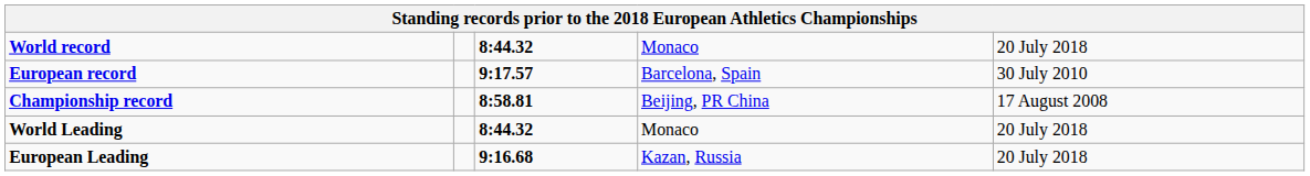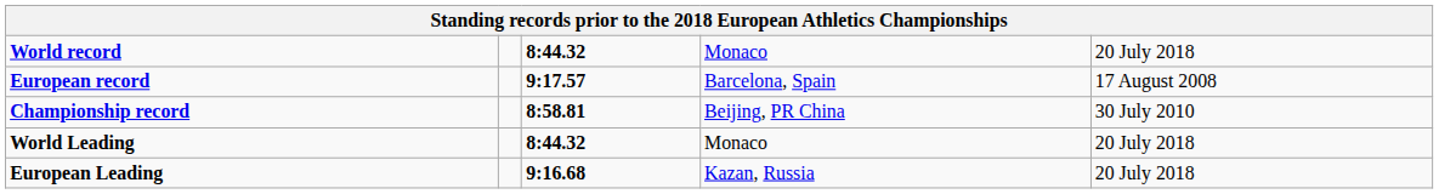 <table class="wikitable" width=75%>
 <tr>
 <th colspan="5">Standing records prior to the 2018 European Athletics Championships</th>
 </tr>
 <tr>
 <td><strong><a href='#'>World record</a></strong></td>
 <td></td>
 <td><strong>8:44.32</strong></td>
 <td><a href='#'>Monaco</a></td>
 <td>20 July 2018</td>
 </tr>
 <tr>
 <td><strong><a href='#'>European record</a></strong></td>
 <td></td>
 <td><strong>9:17.57</strong></td>
 <td><a href='#'>Barcelona</a>, <a href='#'>Spain</a></td>
-<td>30 July 2010</td>
+<td>17 August 2008</td>
 </tr>
 <tr>
 <td><strong><a href='#'>Championship record</a></strong></td>
 <td></td>
 <td><strong>8:58.81</strong></td>
 <td><a href='#'>Beijing</a>, <a href='#'>PR China</a></td>
-<td>17 August 2008</td>
+<td>30 July 2010</td>
 </tr>
 <tr>
 <td><strong>World Leading</strong></td>
 <td></td>
 <td><strong>8:44.32</strong></td>
 <td>Monaco</td>
 <td>20 July 2018</td>
 </tr>
 <tr>
 <td><strong>European Leading</strong></td>
 <td></td>
 <td><strong>9:16.68 </strong></td>
 <td><a href='#'>Kazan</a>, <a href='#'>Russia</a></td>
 <td>20 July 2018</td>
 </tr>
 </table>
